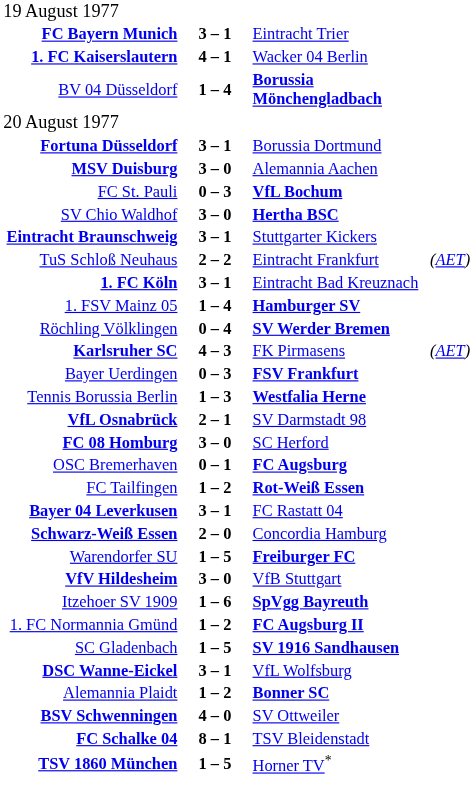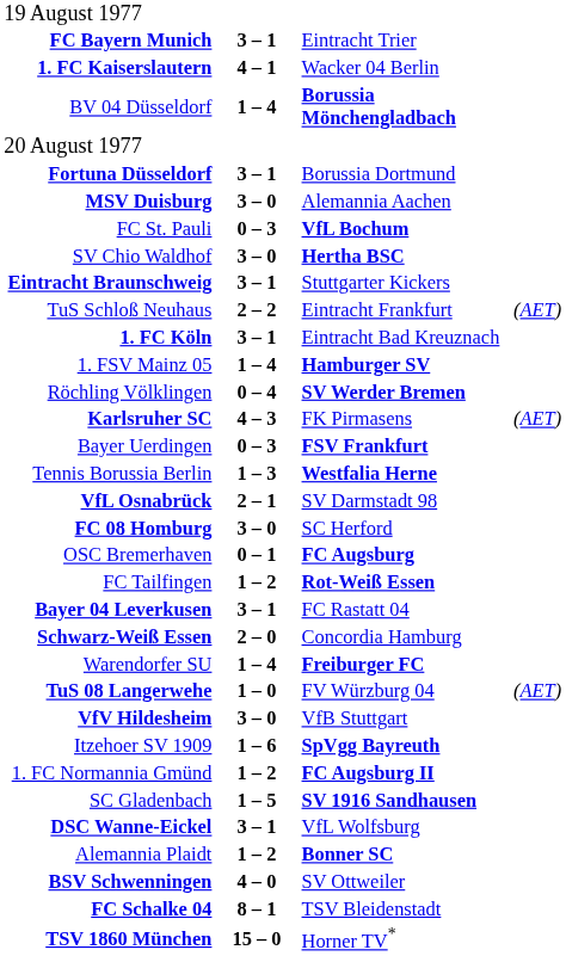 <table width=100% cellspacing=1>
 <tr>
 <th width=25%></th>
 <th width=10%></th>
 <th width=25%></th>
 <th></th>
 </tr>
 <tr>
 <td>19 August 1977</td>
 </tr>
 <tr style=font-size:90%>
 <td align=right><strong><a href='#'>FC Bayern Munich</a></strong></td>
 <td align=center><strong>3 – 1</strong></td>
 <td><a href='#'>Eintracht Trier</a></td>
 </tr>
 <tr style=font-size:90%>
 <td align=right><strong><a href='#'>1. FC Kaiserslautern</a></strong></td>
 <td align=center><strong>4 – 1</strong></td>
 <td><a href='#'>Wacker 04 Berlin</a></td>
 </tr>
 <tr style=font-size:90%>
 <td align=right><a href='#'>BV 04 Düsseldorf</a></td>
 <td align=center><strong>1 – 4</strong></td>
 <td><strong><a href='#'>Borussia Mönchengladbach</a></strong></td>
 </tr>
 <tr>
 <td>20 August 1977</td>
 </tr>
 <tr style=font-size:90%>
 <td align=right><strong><a href='#'>Fortuna Düsseldorf</a></strong></td>
 <td align=center><strong>3 – 1</strong></td>
 <td><a href='#'>Borussia Dortmund</a></td>
 </tr>
 <tr style=font-size:90%>
 <td align=right><strong><a href='#'>MSV Duisburg</a></strong></td>
 <td align=center><strong>3 – 0</strong></td>
 <td><a href='#'>Alemannia Aachen</a></td>
 </tr>
 <tr style=font-size:90%>
 <td align=right><a href='#'>FC St. Pauli</a></td>
 <td align=center><strong>0 – 3</strong></td>
 <td><strong><a href='#'>VfL Bochum</a></strong></td>
 </tr>
 <tr style=font-size:90%>
 <td align=right><a href='#'>SV Chio Waldhof</a></td>
 <td align=center><strong>3 – 0</strong></td>
 <td><strong><a href='#'>Hertha BSC</a></strong></td>
 </tr>
 <tr style=font-size:90%>
 <td align=right><strong><a href='#'>Eintracht Braunschweig</a></strong></td>
 <td align=center><strong>3 – 1</strong></td>
 <td><a href='#'>Stuttgarter Kickers</a></td>
 </tr>
 <tr style=font-size:90%>
 <td align=right><a href='#'>TuS Schloß Neuhaus</a></td>
 <td align=center><strong>2 – 2</strong></td>
 <td><a href='#'>Eintracht Frankfurt</a></td>
 <td><em>(<a href='#'>AET</a>)</em></td>
 </tr>
 <tr style=font-size:90%>
 <td align=right><strong><a href='#'>1. FC Köln</a></strong></td>
 <td align=center><strong>3 – 1</strong></td>
 <td><a href='#'>Eintracht Bad Kreuznach</a></td>
 </tr>
 <tr style=font-size:90%>
 <td align=right><a href='#'>1. FSV Mainz 05</a></td>
 <td align=center><strong>1 – 4</strong></td>
 <td><strong><a href='#'>Hamburger SV</a></strong></td>
 </tr>
 <tr style=font-size:90%>
 <td align=right><a href='#'>Röchling Völklingen</a></td>
 <td align=center><strong>0 – 4</strong></td>
 <td><strong><a href='#'>SV Werder Bremen</a></strong></td>
 </tr>
 <tr style=font-size:90%>
 <td align=right><strong><a href='#'>Karlsruher SC</a></strong></td>
 <td align=center><strong>4 – 3</strong></td>
 <td><a href='#'>FK Pirmasens</a></td>
 <td><em>(<a href='#'>AET</a>)</em></td>
 </tr>
 <tr style=font-size:90%>
 <td align=right><a href='#'>Bayer Uerdingen</a></td>
 <td align=center><strong>0 – 3</strong></td>
 <td><strong><a href='#'>FSV Frankfurt</a></strong></td>
 </tr>
 <tr style=font-size:90%>
 <td align=right><a href='#'>Tennis Borussia Berlin</a></td>
 <td align=center><strong>1 – 3</strong></td>
 <td><strong><a href='#'>Westfalia Herne</a></strong></td>
 </tr>
 <tr style=font-size:90%>
 <td align=right><strong><a href='#'>VfL Osnabrück</a></strong></td>
 <td align=center><strong>2 – 1</strong></td>
 <td><a href='#'>SV Darmstadt 98</a></td>
 </tr>
 <tr style=font-size:90%>
 <td align=right><strong><a href='#'>FC 08 Homburg</a></strong></td>
 <td align=center><strong>3 – 0</strong></td>
 <td><a href='#'>SC Herford</a></td>
 </tr>
 <tr style=font-size:90%>
 <td align=right><a href='#'>OSC Bremerhaven</a></td>
 <td align=center><strong>0 – 1</strong></td>
 <td><strong><a href='#'>FC Augsburg</a></strong></td>
 </tr>
 <tr style=font-size:90%>
 <td align=right><a href='#'>FC Tailfingen</a></td>
 <td align=center><strong>1 – 2</strong></td>
 <td><strong><a href='#'>Rot-Weiß Essen</a></strong></td>
 </tr>
 <tr style=font-size:90%>
 <td align=right><strong><a href='#'>Bayer 04 Leverkusen</a></strong></td>
 <td align=center><strong>3 – 1</strong></td>
 <td><a href='#'>FC Rastatt 04</a></td>
 </tr>
 <tr style=font-size:90%>
 <td align=right><strong><a href='#'>Schwarz-Weiß Essen</a></strong></td>
 <td align=center><strong>2 – 0</strong></td>
 <td><a href='#'>Concordia Hamburg</a></td>
 </tr>
 <tr style=font-size:90%>
 <td align=right><a href='#'>Warendorfer SU</a></td>
-<td align=center><strong>1 – 5</strong></td>
+<td align=center><strong>1 – 4</strong></td>
 <td><strong><a href='#'>Freiburger FC</a></strong></td>
+</tr>
+<tr style=font-size:90%>
+<td align=right><strong><a href='#'>TuS 08 Langerwehe</a></strong></td>
+<td align=center><strong>1 – 0</strong></td>
+<td><a href='#'>FV Würzburg 04</a></td>
+<td><em>(<a href='#'>AET</a>)</em></td>
 </tr>
 <tr style=font-size:90%>
 <td align=right><strong><a href='#'>VfV Hildesheim</a></strong></td>
 <td align=center><strong>3 – 0</strong></td>
 <td><a href='#'>VfB Stuttgart</a></td>
 </tr>
 <tr style=font-size:90%>
 <td align=right><a href='#'>Itzehoer SV 1909</a></td>
 <td align=center><strong>1 – 6</strong></td>
 <td><strong><a href='#'>SpVgg Bayreuth</a></strong></td>
 </tr>
 <tr style=font-size:90%>
 <td align=right><a href='#'>1. FC Normannia Gmünd</a></td>
 <td align=center><strong>1 – 2</strong></td>
 <td><strong><a href='#'>FC Augsburg II</a></strong></td>
 </tr>
 <tr style=font-size:90%>
 <td align=right><a href='#'>SC Gladenbach</a></td>
 <td align=center><strong>1 – 5</strong></td>
 <td><strong><a href='#'>SV 1916 Sandhausen</a></strong></td>
 </tr>
 <tr style=font-size:90%>
 <td align=right><strong><a href='#'>DSC Wanne-Eickel</a></strong></td>
 <td align=center><strong>3 – 1</strong></td>
 <td><a href='#'>VfL Wolfsburg</a></td>
 </tr>
 <tr style=font-size:90%>
 <td align=right><a href='#'>Alemannia Plaidt</a></td>
 <td align=center><strong>1 – 2</strong></td>
 <td><strong><a href='#'>Bonner SC</a></strong></td>
 </tr>
 <tr style=font-size:90%>
 <td align=right><strong><a href='#'>BSV Schwenningen</a></strong></td>
 <td align=center><strong>4 – 0</strong></td>
 <td><a href='#'>SV Ottweiler</a></td>
 </tr>
 <tr style=font-size:90%>
 <td align=right><strong><a href='#'>FC Schalke 04</a></strong></td>
 <td align=center><strong>8 – 1</strong></td>
 <td><a href='#'>TSV Bleidenstadt</a></td>
 </tr>
 <tr style=font-size:90%>
 <td align=right><strong><a href='#'>TSV 1860 München</a></strong></td>
-<td align=center><strong>1 – 5</strong></td>
+<td align=center><strong>15 – 0</strong></td>
 <td><a href='#'>Horner TV</a><sup>*</sup></td>
 </tr>
 </table>
